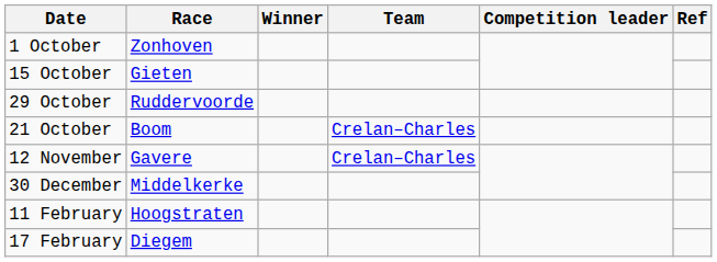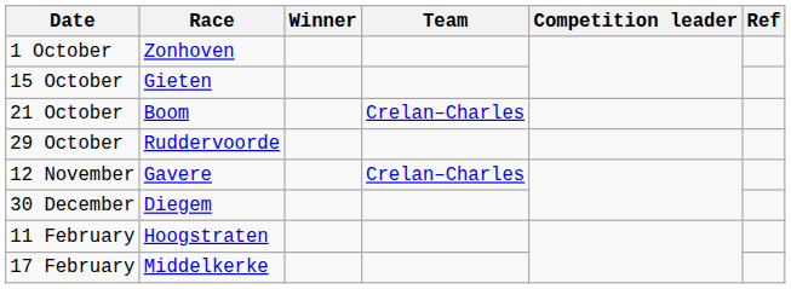 <table class="wikitable">
 <tr>
 <th>Date</th>
 <th>Race</th>
 <th>Winner</th>
 <th>Team</th>
 <th>Competition leader</th>
 <th>Ref</th>
 </tr>
 <tr>
 <td>1 October</td>
 <td><a href='#'>Zonhoven</a></td>
 <td></td>
 <td></td>
 <td rowspan=2></td>
 <td></td>
 </tr>
 <tr>
 <td>15 October</td>
 <td><a href='#'>Gieten</a></td>
 <td></td>
 <td></td>
 <td></td>
 </tr>
 <tr>
+<td>21 October</td>
+<td><a href='#'>Boom</a></td>
+<td></td>
+<td><a href='#'>Crelan–Charles</a></td>
+<td rowspan=1></td>
+<td></td>
+</tr>
+<tr>
 <td>29 October</td>
 <td><a href='#'>Ruddervoorde</a></td>
 <td></td>
 <td></td>
-<td rowspan=1></td>
-<td></td>
-</tr>
-<tr>
-<td>21 October</td>
-<td><a href='#'>Boom</a></td>
-<td></td>
-<td><a href='#'>Crelan–Charles</a></td>
 <td rowspan=1></td>
 <td></td>
 </tr>
 <tr>
 <td>12 November</td>
 <td><a href='#'>Gavere</a></td>
 <td></td>
 <td><a href='#'>Crelan–Charles</a></td>
 <td rowspan=2></td>
 <td></td>
 </tr>
 <tr>
 <td>30 December</td>
-<td><a href='#'>Middelkerke</a></td>
+<td><a href='#'>Diegem</a></td>
 <td></td>
 <td></td>
 <td></td>
 </tr>
 <tr>
 <td>11 February</td>
 <td><a href='#'>Hoogstraten</a></td>
 <td></td>
 <td></td>
 <td rowspan=2></td>
 <td></td>
 </tr>
 <tr>
 <td>17 February</td>
-<td><a href='#'>Diegem</a></td>
+<td><a href='#'>Middelkerke</a></td>
 <td></td>
 <td></td>
 <td></td>
 </tr>
 </table>
